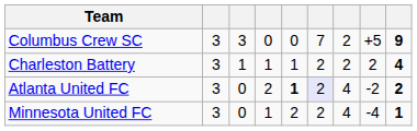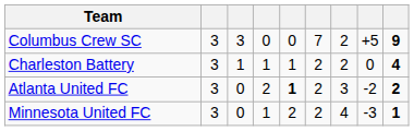 <table class="wikitable" style="text-align: center;">
 <tr>
 <th width="200">Team</th>
 <th width="20"></th>
 <th width="20"></th>
 <th width="20"></th>
 <th width="20"></th>
 <th width="20"></th>
 <th width="20"></th>
 <th width="20"></th>
 <th width="20"></th>
 </tr>
 <tr>
 <td style="text-align:left;"><a href='#'>Columbus Crew SC</a></td>
 <td>3</td>
 <td>3</td>
 <td>0</td>
 <td>0</td>
 <td>7</td>
 <td>2</td>
 <td>+5</td>
 <td><strong>9</strong></td>
 </tr>
 <tr>
 <td style="text-align:left;"><a href='#'>Charleston Battery</a></td>
 <td>3</td>
 <td>1</td>
 <td>1</td>
 <td>1</td>
 <td>2</td>
 <td>2</td>
-<td>2</td>
+<td>0</td>
 <td><strong>4</strong></td>
 </tr>
 <tr>
 <td style="text-align:left;"><a href='#'>Atlanta United FC</a></td>
 <td>3</td>
 <td>0</td>
 <td>2</td>
 <td><strong>1</strong></td>
-<td style="background: lavender;">2</td>
-<td>4</td>
+<td>2</td>
+<td>3</td>
 <td>-2</td>
 <td><strong>2</strong></td>
 </tr>
 <tr>
 <td style="text-align:left;"><a href='#'>Minnesota United FC</a></td>
 <td>3</td>
 <td>0</td>
 <td>1</td>
 <td>2</td>
 <td>2</td>
 <td>4</td>
-<td>-4</td>
+<td>-3</td>
 <td><strong>1</strong></td>
 </tr>
 </table>
